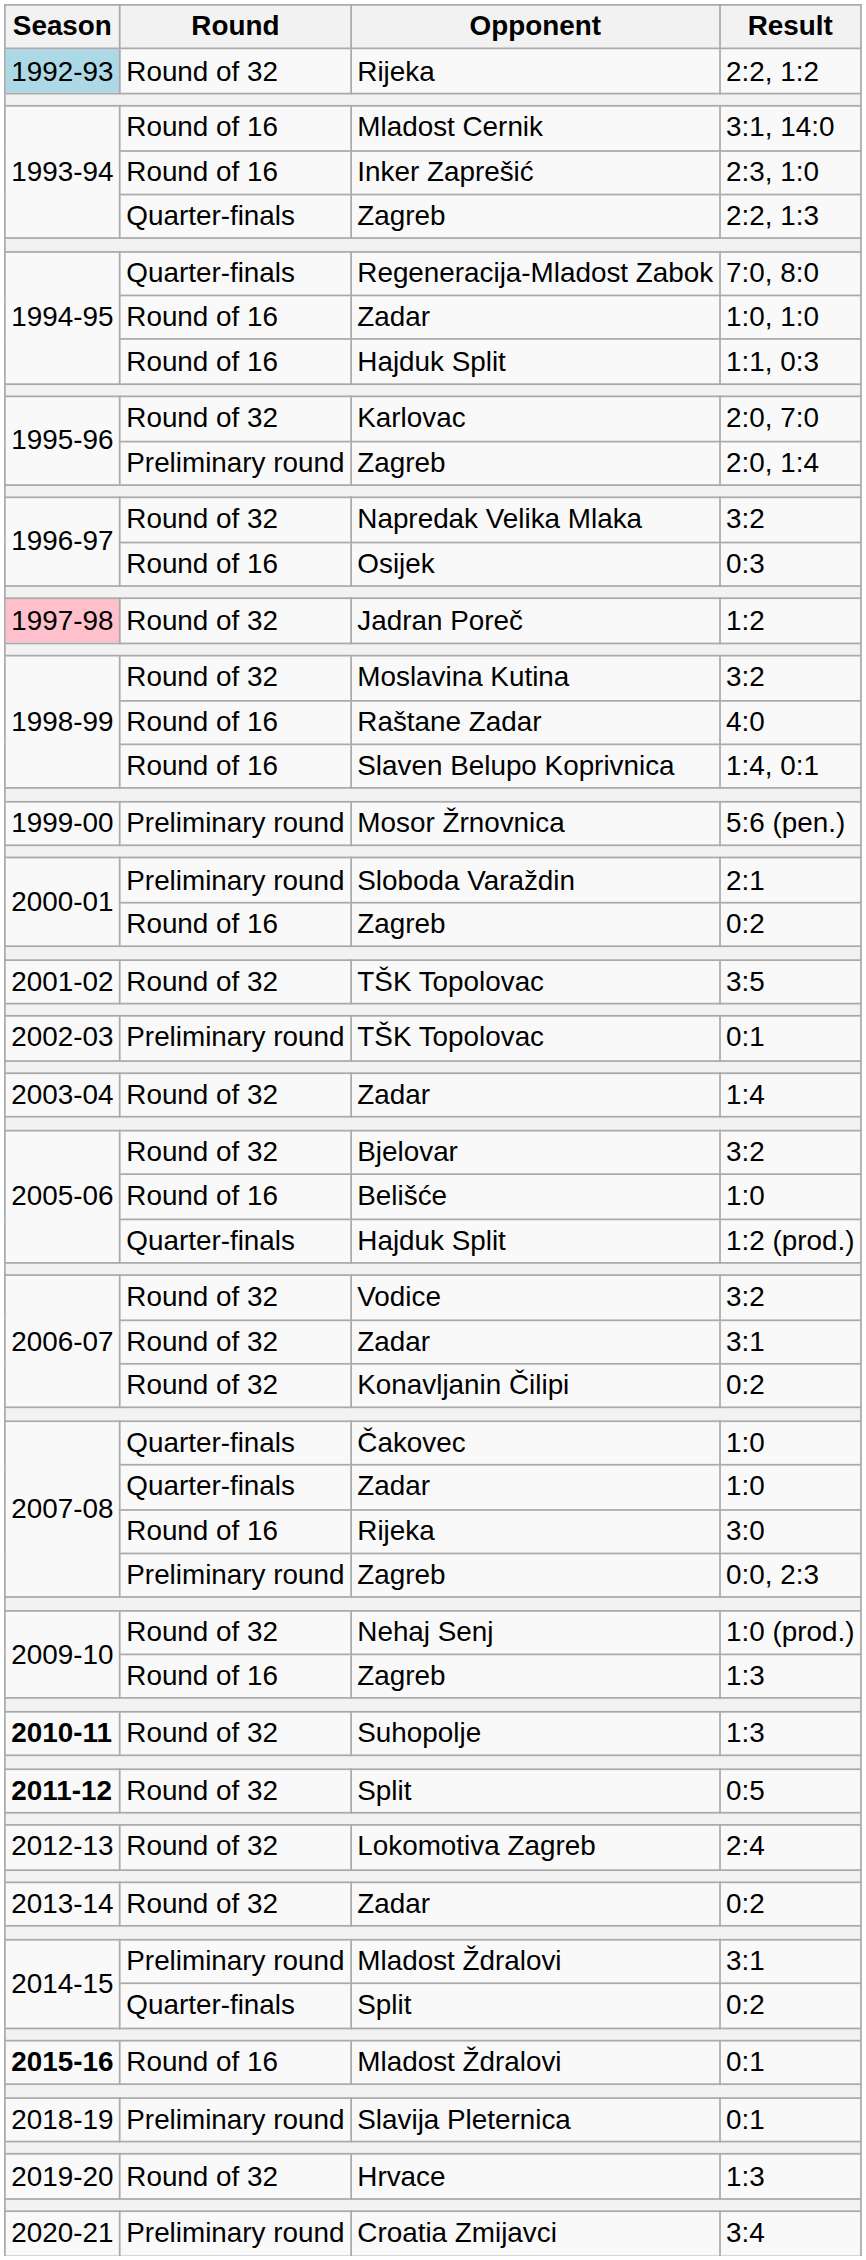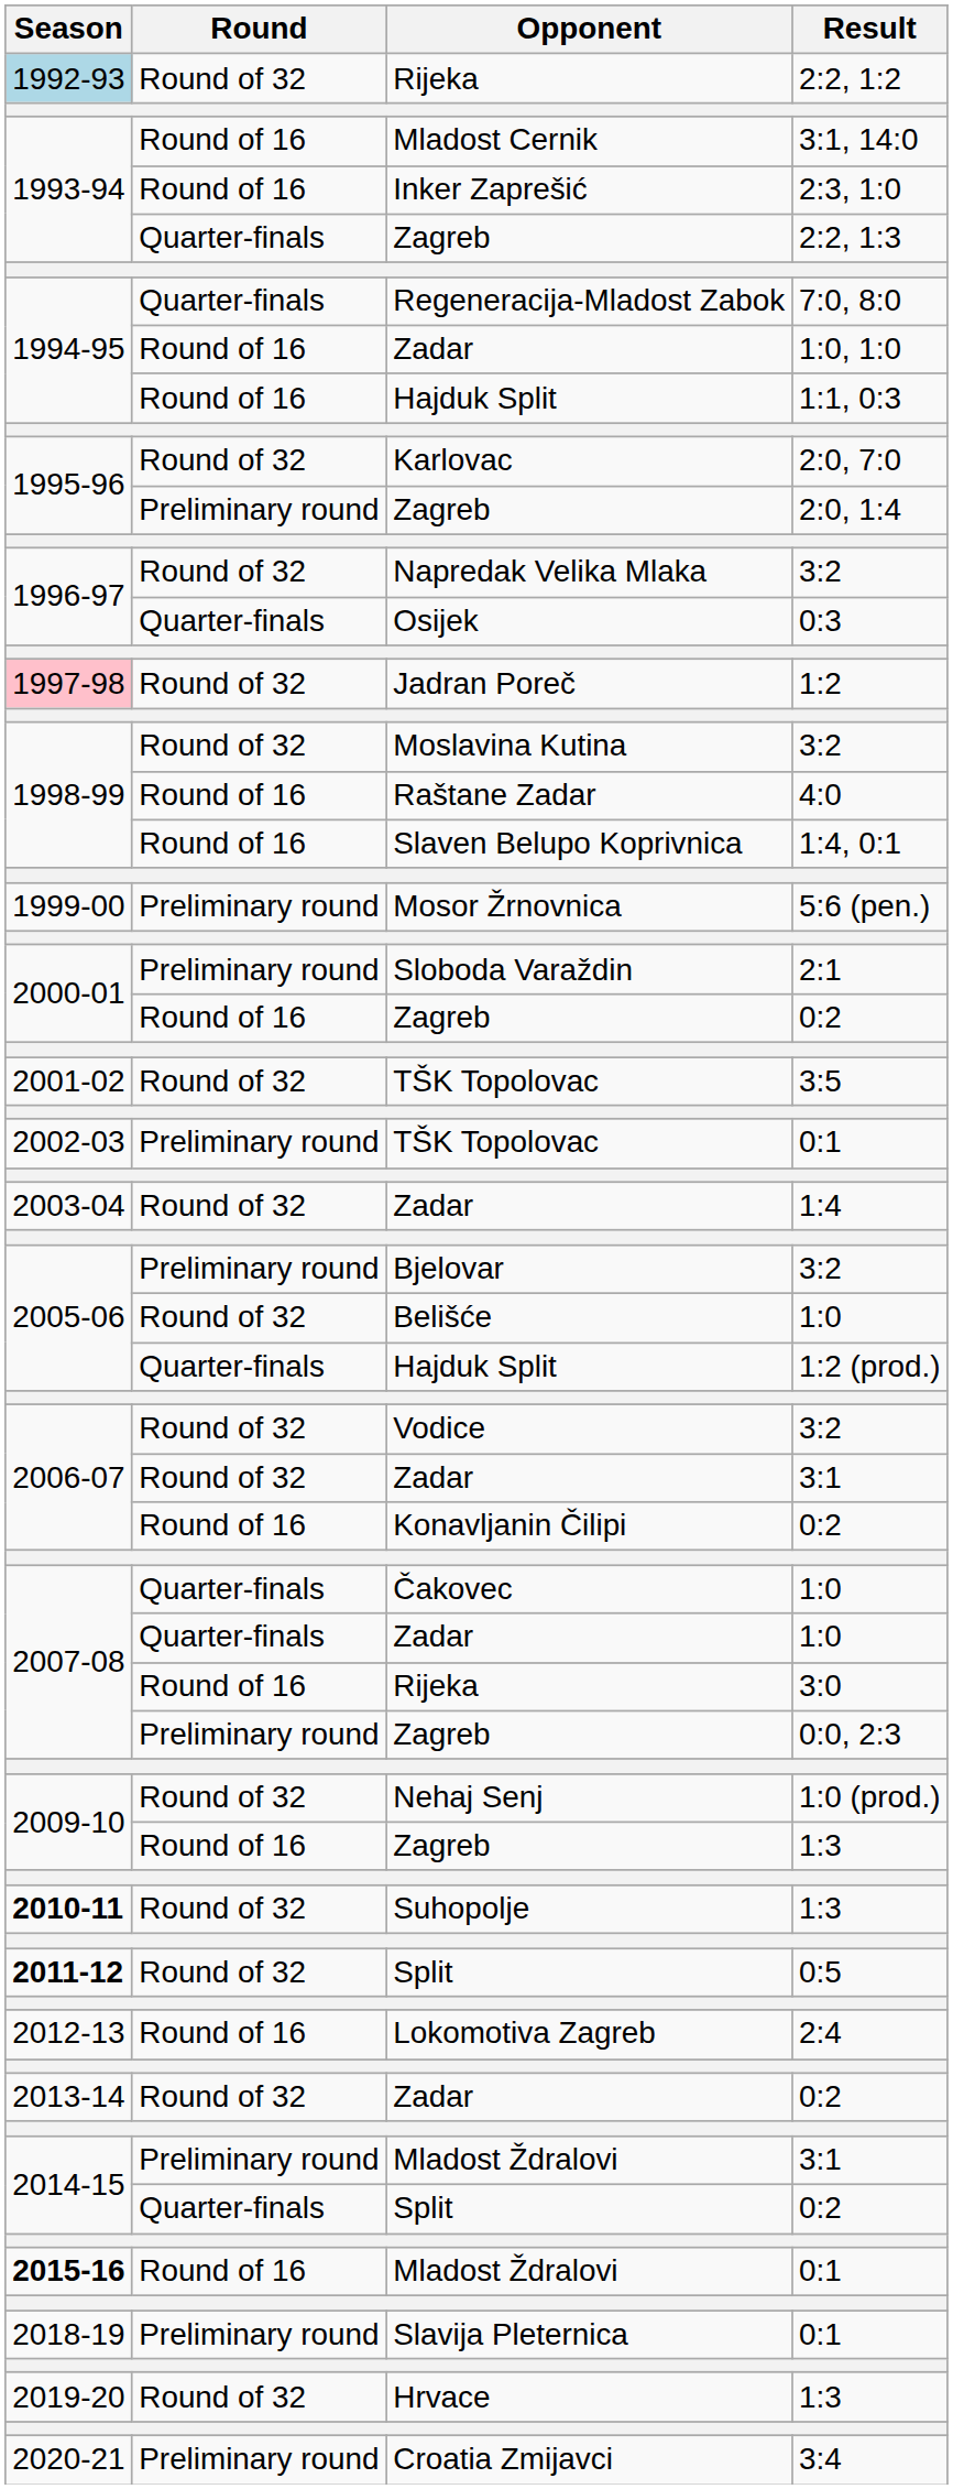 <table class="wikitable sortable">
 <tr>
 <th>Season</th>
 <th>Round</th>
 <th>Opponent</th>
 <th>Result</th>
 </tr>
 <tr>
 <td style="background: lightblue;">1992-93</td>
 <td>Round of 32</td>
 <td>Rijeka</td>
 <td>2:2, 1:2</td>
 </tr>
 <tr>
 <th colspan="4"></th>
 </tr>
 <tr>
 <td rowspan="3">1993-94</td>
 <td>Round of 16</td>
 <td>Mladost Cernik</td>
 <td>3:1, 14:0</td>
 </tr>
 <tr>
 <td>Round of 16</td>
 <td>Inker Zaprešić</td>
 <td>2:3, 1:0</td>
 </tr>
 <tr>
 <td>Quarter-finals</td>
 <td>Zagreb</td>
 <td>2:2, 1:3</td>
 </tr>
 <tr>
 <th colspan="4"></th>
 </tr>
 <tr>
 <td rowspan="3">1994-95</td>
 <td>Quarter-finals</td>
 <td>Regeneracija-Mladost Zabok</td>
 <td>7:0, 8:0</td>
 </tr>
 <tr>
 <td>Round of 16</td>
 <td>Zadar</td>
 <td>1:0, 1:0</td>
 </tr>
 <tr>
 <td>Round of 16</td>
 <td>Hajduk Split</td>
 <td>1:1, 0:3</td>
 </tr>
 <tr>
 <th colspan="4"></th>
 </tr>
 <tr>
 <td rowspan="2">1995-96</td>
 <td>Round of 32</td>
 <td>Karlovac</td>
 <td>2:0, 7:0</td>
 </tr>
 <tr>
 <td>Preliminary round</td>
 <td>Zagreb</td>
 <td>2:0, 1:4</td>
 </tr>
 <tr>
 <th colspan="4"></th>
 </tr>
 <tr>
 <td rowspan="2">1996-97</td>
 <td>Round of 32</td>
 <td>Napredak Velika Mlaka</td>
 <td>3:2</td>
 </tr>
 <tr>
-<td>Round of 16</td>
+<td>Quarter-finals</td>
 <td>Osijek</td>
 <td>0:3</td>
 </tr>
 <tr>
 <th colspan="4"></th>
 </tr>
 <tr>
 <td style="background: pink;">1997-98</td>
 <td>Round of 32</td>
 <td>Jadran Poreč</td>
 <td>1:2</td>
 </tr>
 <tr>
 <th colspan="4"></th>
 </tr>
 <tr>
 <td rowspan="3">1998-99</td>
 <td>Round of 32</td>
 <td>Moslavina Kutina</td>
 <td>3:2</td>
 </tr>
 <tr>
 <td>Round of 16</td>
 <td>Raštane Zadar</td>
 <td>4:0</td>
 </tr>
 <tr>
 <td>Round of 16</td>
 <td>Slaven Belupo Koprivnica</td>
 <td>1:4, 0:1</td>
 </tr>
 <tr>
 <th colspan="4"></th>
 </tr>
 <tr>
 <td>1999-00</td>
 <td>Preliminary round</td>
 <td>Mosor Žrnovnica</td>
 <td>5:6 (pen.)</td>
 </tr>
 <tr>
 <th colspan="4"></th>
 </tr>
 <tr>
 <td rowspan="2">2000-01</td>
 <td>Preliminary round</td>
 <td>Sloboda Varaždin</td>
 <td>2:1</td>
 </tr>
 <tr>
 <td>Round of 16</td>
 <td>Zagreb</td>
 <td>0:2</td>
 </tr>
 <tr>
 <th colspan="4"></th>
 </tr>
 <tr>
 <td>2001-02</td>
 <td>Round of 32</td>
 <td>TŠK Topolovac</td>
 <td>3:5</td>
 </tr>
 <tr>
 <th colspan="4"></th>
 </tr>
 <tr>
 <td>2002-03</td>
 <td>Preliminary round</td>
 <td>TŠK Topolovac</td>
 <td>0:1</td>
 </tr>
 <tr>
 <th colspan="4"></th>
 </tr>
 <tr>
 <td>2003-04</td>
 <td>Round of 32</td>
 <td>Zadar</td>
 <td>1:4</td>
 </tr>
 <tr>
 <th colspan="4"></th>
 </tr>
 <tr>
 <td rowspan="3">2005-06</td>
-<td>Round of 32</td>
+<td>Preliminary round</td>
 <td>Bjelovar</td>
 <td>3:2</td>
 </tr>
 <tr>
-<td>Round of 16</td>
+<td>Round of 32</td>
 <td>Belišće</td>
 <td>1:0</td>
 </tr>
 <tr>
 <td>Quarter-finals</td>
 <td>Hajduk Split</td>
 <td>1:2 (prod.)</td>
 </tr>
 <tr>
 <th colspan="4"></th>
 </tr>
 <tr>
 <td rowspan="3">2006-07</td>
 <td>Round of 32</td>
 <td>Vodice</td>
 <td>3:2</td>
 </tr>
 <tr>
 <td>Round of 32</td>
 <td>Zadar</td>
 <td>3:1</td>
 </tr>
 <tr>
-<td>Round of 32</td>
+<td>Round of 16</td>
 <td>Konavljanin Čilipi</td>
 <td>0:2</td>
 </tr>
 <tr>
 <th colspan="4"></th>
 </tr>
 <tr>
 <td rowspan="4">2007-08</td>
 <td>Quarter-finals</td>
 <td>Čakovec</td>
 <td>1:0</td>
 </tr>
 <tr>
 <td>Quarter-finals</td>
 <td>Zadar</td>
 <td>1:0</td>
 </tr>
 <tr>
 <td>Round of 16</td>
 <td>Rijeka</td>
 <td>3:0</td>
 </tr>
 <tr>
 <td>Preliminary round</td>
 <td>Zagreb</td>
 <td>0:0, 2:3</td>
 </tr>
 <tr>
 <th colspan="4"></th>
 </tr>
 <tr>
 <td rowspan="2">2009-10</td>
 <td>Round of 32</td>
 <td>Nehaj Senj</td>
 <td>1:0 (prod.)</td>
 </tr>
 <tr>
 <td>Round of 16</td>
 <td>Zagreb</td>
 <td>1:3</td>
 </tr>
 <tr>
 <th colspan="4"></th>
 </tr>
 <tr>
 <td><strong>2010-11</strong></td>
 <td>Round of 32</td>
 <td>Suhopolje</td>
 <td>1:3</td>
 </tr>
 <tr>
 <th colspan="4"></th>
 </tr>
 <tr>
 <td><strong>2011-12</strong></td>
 <td>Round of 32</td>
 <td>Split</td>
 <td>0:5</td>
 </tr>
 <tr>
 <th colspan="4"></th>
 </tr>
 <tr>
 <td>2012-13</td>
-<td>Round of 32</td>
+<td>Round of 16</td>
 <td>Lokomotiva Zagreb</td>
 <td>2:4</td>
 </tr>
 <tr>
 <th colspan="4"></th>
 </tr>
 <tr>
 <td>2013-14</td>
 <td>Round of 32</td>
 <td>Zadar</td>
 <td>0:2</td>
 </tr>
 <tr>
 <th colspan="4"></th>
 </tr>
 <tr>
 <td rowspan="2">2014-15</td>
 <td>Preliminary round</td>
 <td>Mladost Ždralovi</td>
 <td>3:1</td>
 </tr>
 <tr>
 <td>Quarter-finals</td>
 <td>Split</td>
 <td>0:2</td>
 </tr>
 <tr>
 <th colspan="4"></th>
 </tr>
 <tr>
 <td><strong>2015-16</strong></td>
 <td>Round of 16</td>
 <td>Mladost Ždralovi</td>
 <td>0:1</td>
 </tr>
 <tr>
 <th colspan="4"></th>
 </tr>
 <tr>
 <td>2018-19</td>
 <td>Preliminary round</td>
 <td>Slavija Pleternica</td>
 <td>0:1</td>
 </tr>
 <tr>
 <th colspan="4"></th>
 </tr>
 <tr>
 <td>2019-20</td>
 <td>Round of 32</td>
 <td>Hrvace</td>
 <td>1:3</td>
 </tr>
 <tr>
 <th colspan="4"></th>
 </tr>
 <tr>
 <td>2020-21</td>
 <td>Preliminary round</td>
 <td>Croatia Zmijavci</td>
 <td>3:4</td>
 </tr>
 </table>
